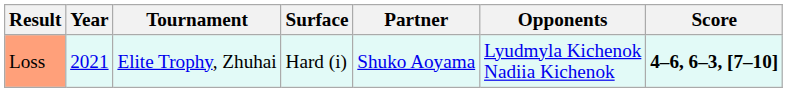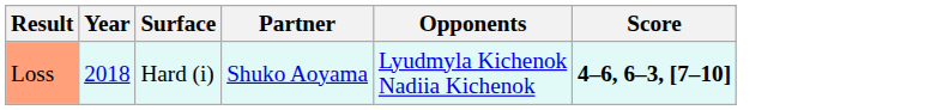 <table class="sortable wikitable">
 <tr>
 <th>Result</th>
 <th>Year</th>
-<th>Tournament</th>
 <th>Surface</th>
 <th>Partner</th>
 <th>Opponents</th>
 <th class="unsortable">Score</th>
 </tr>
 <tr style="background:#e2faf7;">
 <td style="background:#ffa07a;">Loss</td>
-<td><a href='#'>2021</a></td>
-<td><a href='#'>Elite Trophy</a>, Zhuhai</td>
+<td><a href='#'>2018</a></td>
 <td>Hard (i)</td>
 <td> <a href='#'>Shuko Aoyama</a></td>
 <td> <a href='#'>Lyudmyla Kichenok</a> <br>  <a href='#'>Nadiia Kichenok</a></td>
 <td><strong>4–6, 6–3, [7–10]</strong></td>
 </tr>
 </table>
